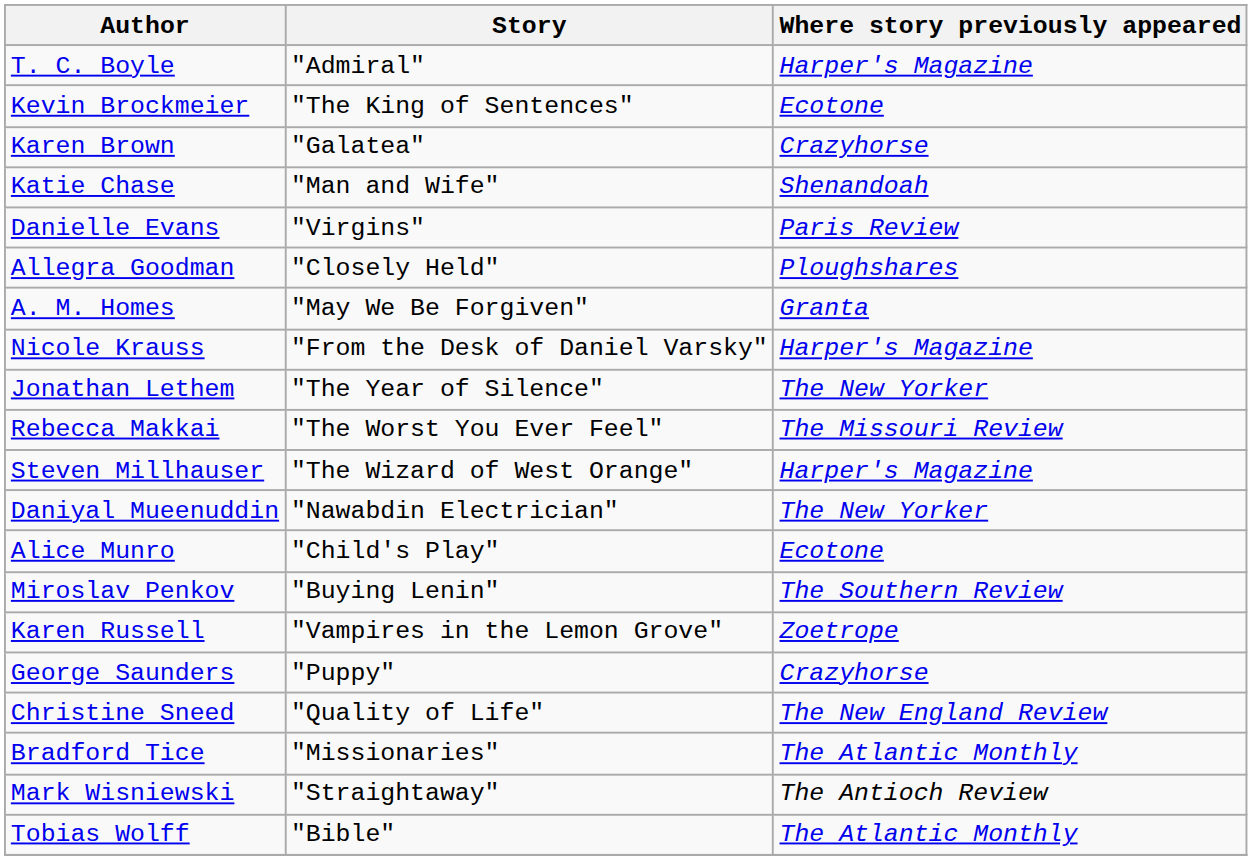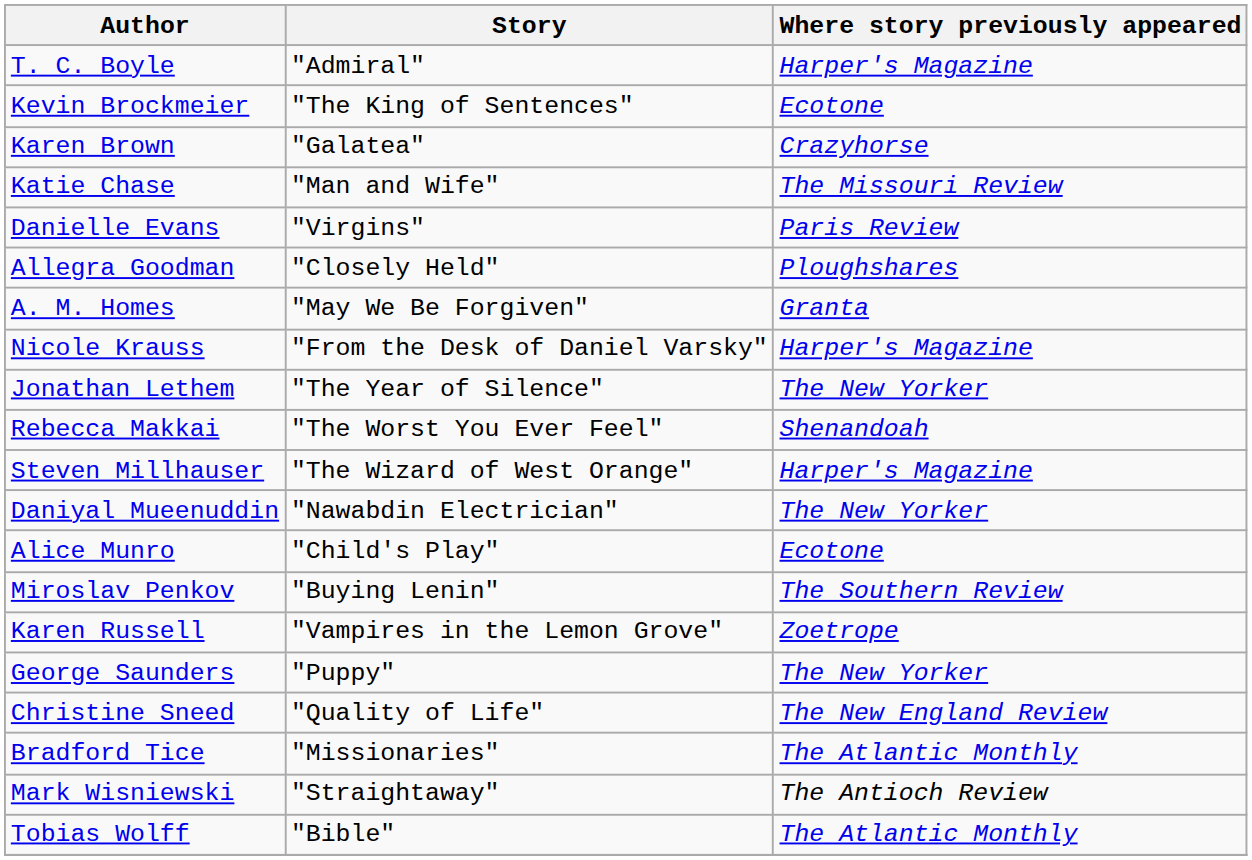 <table class="wikitable">
 <tr>
 <th>Author</th>
 <th>Story</th>
 <th>Where story previously appeared</th>
 </tr>
 <tr>
 <td><a href='#'>T. C. Boyle</a></td>
 <td>"Admiral"</td>
 <td><em><a href='#'>Harper's Magazine</a></em></td>
 </tr>
 <tr>
 <td><a href='#'>Kevin Brockmeier</a></td>
 <td>"The King of Sentences"</td>
 <td><em><a href='#'>Ecotone</a></em></td>
 </tr>
 <tr>
 <td><a href='#'>Karen Brown</a></td>
 <td>"Galatea"</td>
 <td><em><a href='#'>Crazyhorse</a></em></td>
 </tr>
 <tr>
 <td><a href='#'>Katie Chase</a></td>
 <td>"Man and Wife"</td>
-<td><em><a href='#'>Shenandoah</a></em></td>
+<td><em><a href='#'>The Missouri Review</a></em></td>
 </tr>
 <tr>
 <td><a href='#'>Danielle Evans</a></td>
 <td>"Virgins"</td>
 <td><em><a href='#'>Paris Review</a></em></td>
 </tr>
 <tr>
 <td><a href='#'>Allegra Goodman</a></td>
 <td>"Closely Held"</td>
 <td><em><a href='#'>Ploughshares</a></em></td>
 </tr>
 <tr>
 <td><a href='#'>A. M. Homes</a></td>
 <td>"May We Be Forgiven"</td>
 <td><em><a href='#'>Granta</a></em></td>
 </tr>
 <tr>
 <td><a href='#'>Nicole Krauss</a></td>
 <td>"From the Desk of Daniel Varsky"</td>
 <td><em><a href='#'>Harper's Magazine</a></em></td>
 </tr>
 <tr>
 <td><a href='#'>Jonathan Lethem</a></td>
 <td>"The Year of Silence"</td>
 <td><em><a href='#'>The New Yorker</a></em></td>
 </tr>
 <tr>
 <td><a href='#'>Rebecca Makkai</a></td>
 <td>"The Worst You Ever Feel"</td>
-<td><em><a href='#'>The Missouri Review</a></em></td>
+<td><em><a href='#'>Shenandoah</a></em></td>
 </tr>
 <tr>
 <td><a href='#'>Steven Millhauser</a></td>
 <td>"The Wizard of West Orange"</td>
 <td><em><a href='#'>Harper's Magazine</a></em></td>
 </tr>
 <tr>
 <td><a href='#'>Daniyal Mueenuddin</a></td>
 <td>"Nawabdin Electrician"</td>
 <td><em><a href='#'>The New Yorker</a></em></td>
 </tr>
 <tr>
 <td><a href='#'>Alice Munro</a></td>
 <td>"Child's Play"</td>
 <td><em><a href='#'>Ecotone</a></em></td>
 </tr>
 <tr>
 <td><a href='#'>Miroslav Penkov</a></td>
 <td>"Buying Lenin"</td>
 <td><em><a href='#'>The Southern Review</a></em></td>
 </tr>
 <tr>
 <td><a href='#'>Karen Russell</a></td>
 <td>"Vampires in the Lemon Grove"</td>
 <td><em><a href='#'>Zoetrope</a></em></td>
 </tr>
 <tr>
 <td><a href='#'>George Saunders</a></td>
 <td>"Puppy"</td>
-<td><em><a href='#'>Crazyhorse</a></em></td>
+<td><em><a href='#'>The New Yorker</a></em></td>
 </tr>
 <tr>
 <td><a href='#'>Christine Sneed</a></td>
 <td>"Quality of Life"</td>
 <td><em><a href='#'>The New England Review</a></em></td>
 </tr>
 <tr>
 <td><a href='#'>Bradford Tice</a></td>
 <td>"Missionaries"</td>
 <td><em><a href='#'>The Atlantic Monthly</a></em></td>
 </tr>
 <tr>
 <td><a href='#'>Mark Wisniewski</a></td>
 <td>"Straightaway"</td>
 <td><em>The Antioch Review</em></td>
 </tr>
 <tr>
 <td><a href='#'>Tobias Wolff</a></td>
 <td>"Bible"</td>
 <td><em><a href='#'>The Atlantic Monthly</a></em></td>
 </tr>
 <tr>
 </tr>
 </table>
